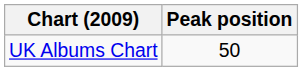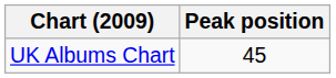 <table class="wikitable sortable">
 <tr>
 <th align="left">Chart (2009)</th>
 <th style="text-align:center;">Peak position</th>
 </tr>
 <tr>
 <td align="left"><a href='#'>UK Albums Chart</a></td>
-<td style="text-align:center;">50</td>
+<td style="text-align:center;">45</td>
 </tr>
 </table>
